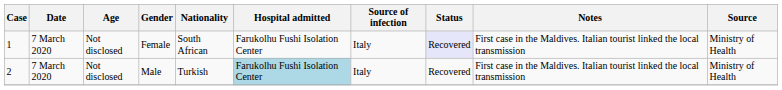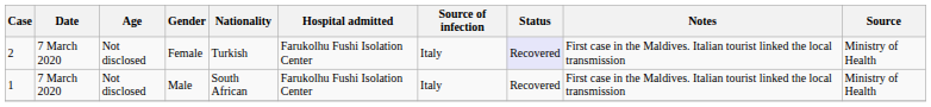 <table class="wikitable sortable">
 <tr>
 <th>Case</th>
 <th>Date</th>
 <th>Age</th>
 <th>Gender</th>
 <th>Nationality</th>
 <th>Hospital admitted</th>
 <th>Source of infection</th>
 <th>Status</th>
 <th>Notes</th>
 <th>Source</th>
 </tr>
 <tr>
-<td>1</td>
+<td>2</td>
 <td>7 March 2020</td>
 <td>Not disclosed</td>
 <td>Female</td>
-<td>South African</td>
+<td>Turkish</td>
 <td>Farukolhu Fushi Isolation Center</td>
 <td>Italy</td>
 <td style="background: lavender;">Recovered</td>
 <td>First case in the Maldives. Italian tourist linked the local transmission</td>
 <td>Ministry of Health</td>
 </tr>
 <tr>
-<td>2</td>
+<td>1</td>
 <td>7 March 2020</td>
 <td>Not disclosed</td>
 <td>Male</td>
-<td>Turkish</td>
-<td style="background: lightblue;">Farukolhu Fushi Isolation Center</td>
+<td>South African</td>
+<td>Farukolhu Fushi Isolation Center</td>
 <td>Italy</td>
 <td>Recovered</td>
 <td>First case in the Maldives. Italian tourist linked the local transmission</td>
 <td>Ministry of Health</td>
 </tr>
 <tr>
 </tr>
 </table>
